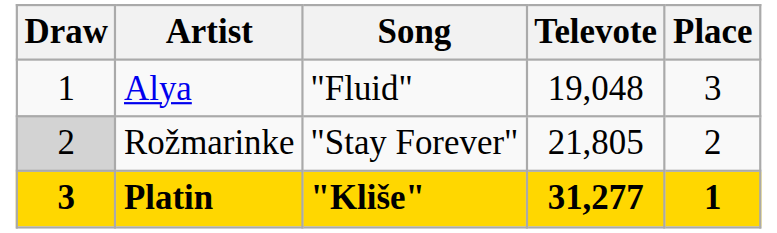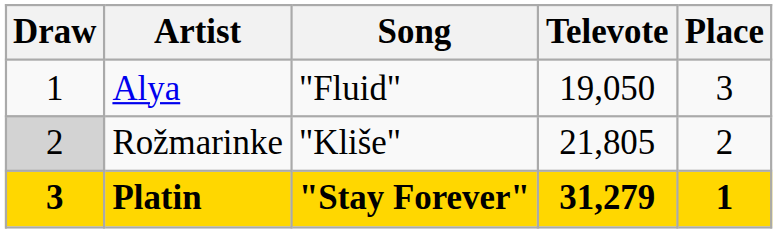 <table class="sortable wikitable" style="margin: 1em auto 1em auto; text-align:center">
 <tr>
 <th>Draw</th>
 <th>Artist</th>
 <th>Song</th>
 <th>Televote</th>
 <th>Place</th>
 </tr>
 <tr>
 <td>1</td>
 <td align="left"><a href='#'>Alya</a></td>
 <td align="left">"Fluid"</td>
-<td>19,048</td>
+<td>19,050</td>
 <td>3</td>
 </tr>
 <tr>
 <td style="background: lightgrey;">2</td>
 <td align="left">Rožmarinke</td>
-<td align="left">"Stay Forever"</td>
+<td align="left">"Kliše"</td>
 <td>21,805</td>
 <td>2</td>
 </tr>
 <tr style="font-weight:bold; background:gold;">
 <td>3</td>
 <td align="left">Platin</td>
-<td align="left">"Kliše"</td>
-<td>31,277</td>
+<td align="left">"Stay Forever"</td>
+<td>31,279</td>
 <td>1</td>
 </tr>
 </table>
